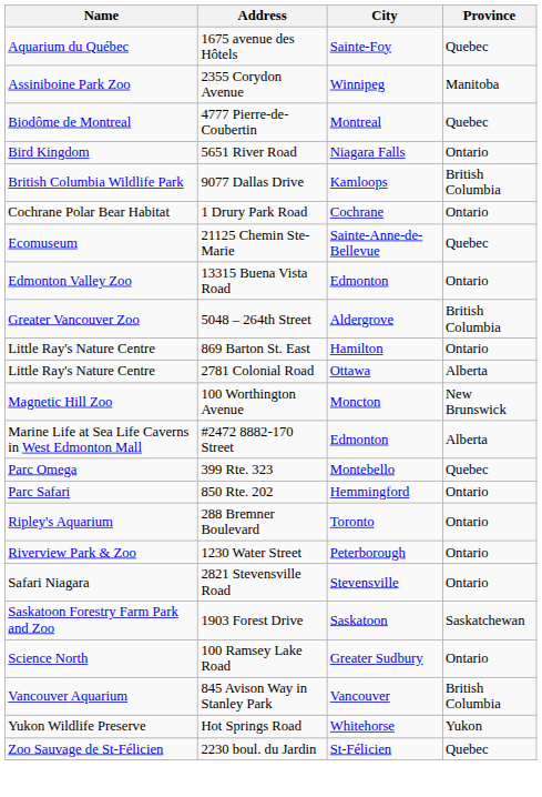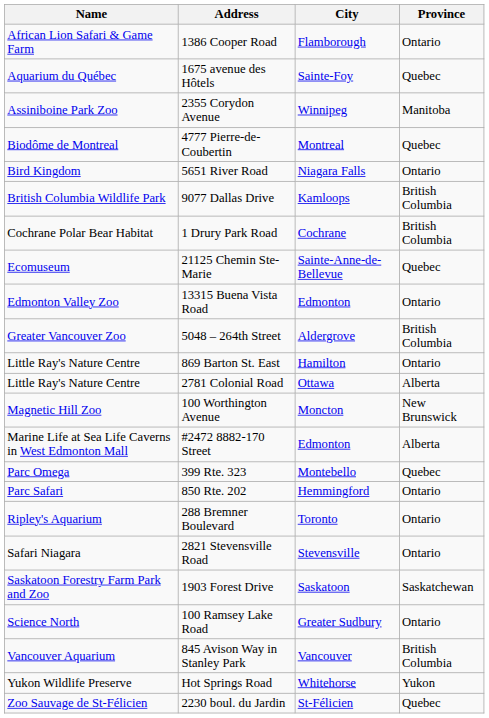 <table class="wikitable sortable">
 <tr>
 <th>Name</th>
 <th>Address</th>
 <th>City</th>
 <th>Province</th>
+</tr>
+<tr>
+<td><a href='#'>African Lion Safari & Game Farm</a></td>
+<td>1386 Cooper Road</td>
+<td><a href='#'>Flamborough</a></td>
+<td>Ontario</td>
 </tr>
 <tr>
 <td><a href='#'>Aquarium du Québec</a></td>
 <td>1675 avenue des Hôtels</td>
 <td><a href='#'>Sainte-Foy</a></td>
 <td>Quebec</td>
 </tr>
 <tr>
 <td><a href='#'>Assiniboine Park Zoo</a></td>
 <td>2355 Corydon Avenue</td>
 <td><a href='#'>Winnipeg</a></td>
 <td>Manitoba</td>
 </tr>
 <tr>
 <td><a href='#'>Biodôme de Montreal</a></td>
 <td>4777 Pierre-de-Coubertin</td>
 <td><a href='#'>Montreal</a></td>
 <td>Quebec</td>
 </tr>
 <tr>
 <td><a href='#'>Bird Kingdom</a></td>
 <td>5651 River Road</td>
 <td><a href='#'>Niagara Falls</a></td>
 <td>Ontario</td>
 </tr>
 <tr>
 <td><a href='#'>British Columbia Wildlife Park</a></td>
 <td>9077 Dallas Drive</td>
 <td><a href='#'>Kamloops</a></td>
 <td>British Columbia</td>
 </tr>
 <tr>
 <td>Cochrane Polar Bear Habitat</td>
 <td>1 Drury Park Road</td>
 <td><a href='#'>Cochrane</a></td>
-<td>Ontario</td>
+<td>British Columbia</td>
 </tr>
 <tr>
 <td><a href='#'>Ecomuseum</a></td>
 <td>21125 Chemin Ste-Marie</td>
 <td><a href='#'>Sainte-Anne-de-Bellevue</a></td>
 <td>Quebec</td>
 </tr>
 <tr>
 <td><a href='#'>Edmonton Valley Zoo</a></td>
 <td>13315 Buena Vista Road</td>
 <td><a href='#'>Edmonton</a></td>
 <td>Ontario</td>
 </tr>
 <tr>
 <td><a href='#'>Greater Vancouver Zoo</a></td>
 <td>5048 – 264th Street</td>
 <td><a href='#'>Aldergrove</a></td>
 <td>British Columbia</td>
 </tr>
 <tr>
 <td>Little Ray's Nature Centre</td>
 <td>869 Barton St. East</td>
 <td><a href='#'>Hamilton</a></td>
 <td>Ontario</td>
 </tr>
 <tr>
 <td>Little Ray's Nature Centre</td>
 <td>2781 Colonial Road</td>
 <td><a href='#'>Ottawa</a></td>
 <td>Alberta</td>
 </tr>
 <tr>
 <td><a href='#'>Magnetic Hill Zoo</a></td>
 <td>100 Worthington Avenue</td>
 <td><a href='#'>Moncton</a></td>
 <td>New Brunswick</td>
 </tr>
 <tr>
 <td>Marine Life at Sea Life Caverns in <a href='#'>West Edmonton Mall</a></td>
 <td>#2472 8882-170 Street</td>
 <td><a href='#'>Edmonton</a></td>
 <td>Alberta</td>
 </tr>
 <tr>
 <td><a href='#'>Parc Omega</a></td>
 <td>399 Rte. 323</td>
 <td><a href='#'>Montebello</a></td>
 <td>Quebec</td>
 </tr>
 <tr>
 <td><a href='#'>Parc Safari</a></td>
 <td>850 Rte. 202</td>
 <td><a href='#'>Hemmingford</a></td>
 <td>Ontario</td>
 </tr>
 <tr>
 <td><a href='#'>Ripley's Aquarium</a></td>
 <td>288 Bremner Boulevard</td>
 <td><a href='#'>Toronto</a></td>
 <td>Ontario</td>
 </tr>
 <tr>
-<td><a href='#'>Riverview Park & Zoo</a></td>
-<td>1230 Water Street</td>
-<td><a href='#'>Peterborough</a></td>
-<td>Ontario</td>
-</tr>
-<tr>
 <td>Safari Niagara</td>
 <td>2821 Stevensville Road</td>
 <td><a href='#'>Stevensville</a></td>
 <td>Ontario</td>
 </tr>
 <tr>
 <td><a href='#'>Saskatoon Forestry Farm Park and Zoo</a></td>
 <td>1903 Forest Drive</td>
 <td><a href='#'>Saskatoon</a></td>
 <td>Saskatchewan</td>
 </tr>
 <tr>
 <td><a href='#'>Science North</a></td>
 <td>100 Ramsey Lake Road</td>
 <td><a href='#'>Greater Sudbury</a></td>
 <td>Ontario</td>
 </tr>
 <tr>
 <td><a href='#'>Vancouver Aquarium</a></td>
 <td>845 Avison Way in Stanley Park</td>
 <td><a href='#'>Vancouver</a></td>
 <td>British Columbia</td>
 </tr>
 <tr>
 <td>Yukon Wildlife Preserve</td>
 <td>Hot Springs Road</td>
 <td><a href='#'>Whitehorse</a></td>
 <td>Yukon</td>
 </tr>
 <tr>
 <td><a href='#'>Zoo Sauvage de St-Félicien</a></td>
 <td>2230 boul. du Jardin</td>
 <td><a href='#'>St-Félicien</a></td>
 <td>Quebec</td>
 </tr>
 </table>
